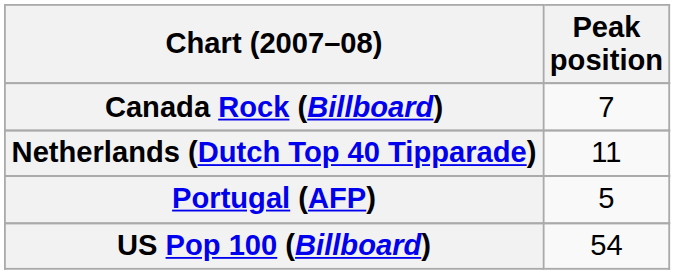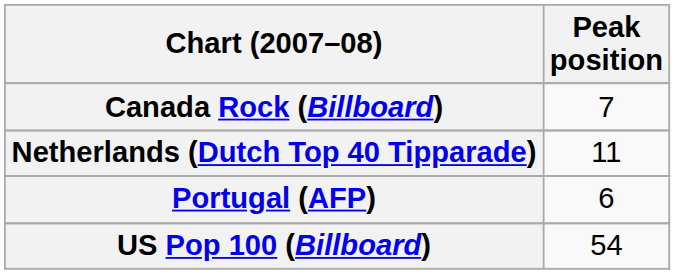 <table class="wikitable sortable plainrowheaders" style="text-align:center">
 <tr>
 <th scope="col">Chart (2007–08)</th>
 <th scope="col">Peak<br>position</th>
 </tr>
 <tr>
 </tr>
 <tr>
 </tr>
 <tr>
 </tr>
 <tr>
 </tr>
 <tr>
 </tr>
 <tr>
 <th scope="row">Canada <a href='#'>Rock</a> (<em><a href='#'>Billboard</a></em>)</th>
 <td>7</td>
 </tr>
 <tr>
 </tr>
 <tr>
 </tr>
 <tr>
 </tr>
 <tr>
 <th scope="row">Netherlands (<a href='#'>Dutch Top 40 Tipparade</a>)</th>
 <td>11</td>
 </tr>
 <tr>
 </tr>
 <tr>
 </tr>
 <tr>
 <th scope="row"><a href='#'>Portugal</a> (<a href='#'>AFP</a>)</th>
-<td>5</td>
+<td>6</td>
 </tr>
 <tr>
 </tr>
 <tr>
 </tr>
 <tr>
 </tr>
 <tr>
 </tr>
 <tr>
 </tr>
 <tr>
 </tr>
 <tr>
 </tr>
 <tr>
 </tr>
 <tr>
 </tr>
 <tr>
 <th scope="row">US <a href='#'>Pop 100</a> (<em><a href='#'>Billboard</a></em>)</th>
 <td>54</td>
 </tr>
 </table>
